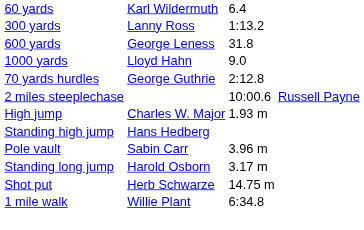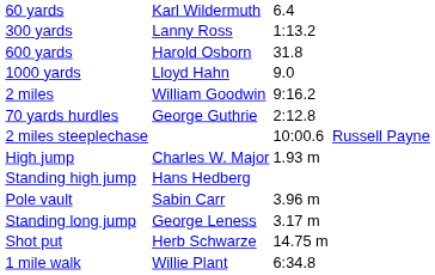 <table>
 <tr>
 <td><a href='#'>60 yards</a></td>
 <td><a href='#'>Karl Wildermuth</a></td>
 <td>6.4</td>
 <td></td>
 <td></td>
 <td></td>
 <td></td>
 </tr>
 <tr>
 <td><a href='#'>300 yards</a></td>
 <td><a href='#'>Lanny Ross</a></td>
 <td>1:13.2</td>
 <td></td>
 <td></td>
 <td></td>
 <td></td>
 </tr>
 <tr>
 <td><a href='#'>600 yards</a></td>
-<td><a href='#'>George Leness</a></td>
+<td><a href='#'>Harold Osborn</a></td>
 <td>31.8</td>
 <td></td>
 <td></td>
 <td></td>
 <td></td>
 </tr>
 <tr>
 <td><a href='#'>1000 yards</a></td>
 <td><a href='#'>Lloyd Hahn</a></td>
 <td>9.0</td>
+<td></td>
+<td></td>
+<td></td>
+<td></td>
+</tr>
+<tr>
+<td><a href='#'>2 miles</a></td>
+<td><a href='#'>William Goodwin</a></td>
+<td>9:16.2</td>
 <td></td>
 <td></td>
 <td></td>
 <td></td>
 </tr>
 <tr>
 <td><a href='#'>70 yards hurdles</a></td>
 <td><a href='#'>George Guthrie</a></td>
 <td>2:12.8</td>
 <td></td>
 <td></td>
 <td></td>
 <td></td>
 </tr>
 <tr>
 <td><a href='#'>2 miles steeplechase</a></td>
 <td></td>
 <td>10:00.6</td>
 <td><a href='#'>Russell Payne</a></td>
 <td></td>
 <td></td>
 <td></td>
 </tr>
 <tr>
 <td><a href='#'>High jump</a></td>
 <td><a href='#'>Charles W. Major</a></td>
 <td>1.93 m</td>
 <td></td>
 <td></td>
 <td></td>
 <td></td>
 </tr>
 <tr>
 <td><a href='#'>Standing high jump</a></td>
 <td><a href='#'>Hans Hedberg</a></td>
 <td></td>
 <td></td>
 <td></td>
 <td></td>
 <td></td>
 </tr>
 <tr>
 <td><a href='#'>Pole vault</a></td>
 <td><a href='#'>Sabin Carr</a></td>
 <td>3.96 m</td>
 <td></td>
 <td></td>
 <td></td>
 <td></td>
 </tr>
 <tr>
 <td><a href='#'>Standing long jump</a></td>
-<td><a href='#'>Harold Osborn</a></td>
+<td><a href='#'>George Leness</a></td>
 <td>3.17 m</td>
 <td></td>
 <td></td>
 <td></td>
 <td></td>
 </tr>
 <tr>
 <td><a href='#'>Shot put</a></td>
 <td><a href='#'>Herb Schwarze</a></td>
 <td>14.75 m</td>
 <td></td>
 <td></td>
 <td></td>
 <td></td>
 </tr>
 <tr>
 <td><a href='#'>1 mile walk</a></td>
 <td><a href='#'>Willie Plant</a></td>
 <td>6:34.8</td>
 <td></td>
 <td></td>
 <td></td>
 <td></td>
 </tr>
 </table>
